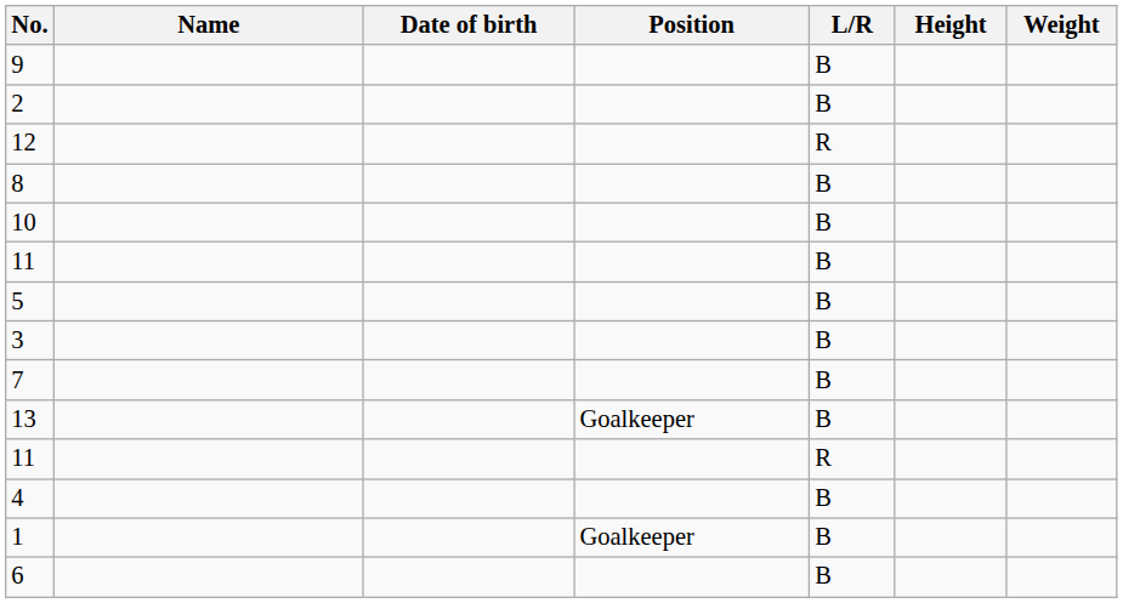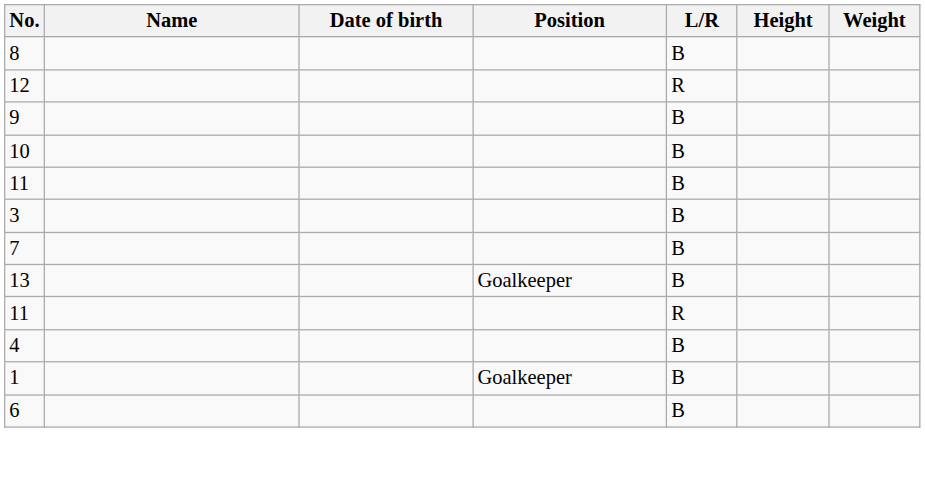 <table class="wikitable sortable" style=font-size:100%; text-align:center;>
 <tr>
 <th>No.</th>
 <th style=width:12em>Name</th>
 <th style=width:8em>Date of birth</th>
 <th style=width:9em>Position</th>
 <th style=width:3em>L/R</th>
 <th style=width:4em>Height</th>
 <th style=width:4em>Weight</th>
 </tr>
 <tr>
-<td>9</td>
-<td align=left></td>
-<td align=right></td>
-<td></td>
-<td>B</td>
-<td></td>
-<td></td>
-</tr>
-<tr>
-<td>2</td>
+<td>8</td>
 <td align=left></td>
 <td align=right></td>
 <td></td>
 <td>B</td>
 <td></td>
 <td></td>
 </tr>
 <tr>
 <td>12</td>
 <td align=left></td>
 <td align=right></td>
 <td></td>
 <td>R</td>
 <td></td>
 <td></td>
 </tr>
 <tr>
-<td>8</td>
+<td>9</td>
 <td align=left></td>
 <td align=right></td>
 <td></td>
 <td>B</td>
 <td></td>
 <td></td>
 </tr>
 <tr>
 <td>10</td>
 <td align=left></td>
 <td align=right></td>
 <td></td>
 <td>B</td>
 <td></td>
 <td></td>
 </tr>
 <tr>
 <td>11</td>
-<td align=left></td>
-<td align=right></td>
-<td></td>
-<td>B</td>
-<td></td>
-<td></td>
-</tr>
-<tr>
-<td>5</td>
 <td align=left></td>
 <td align=right></td>
 <td></td>
 <td>B</td>
 <td></td>
 <td></td>
 </tr>
 <tr>
 <td>3</td>
 <td align=left></td>
 <td align=right></td>
 <td></td>
 <td>B</td>
 <td></td>
 <td></td>
 </tr>
 <tr>
 <td>7</td>
 <td align=left></td>
 <td align=right></td>
 <td></td>
 <td>B</td>
 <td></td>
 <td></td>
 </tr>
 <tr>
 <td>13</td>
 <td align=left></td>
 <td align=right></td>
 <td>Goalkeeper</td>
 <td>B</td>
 <td></td>
 <td></td>
 </tr>
 <tr>
 <td>11</td>
 <td align=left></td>
 <td align=right></td>
 <td></td>
 <td>R</td>
 <td></td>
 <td></td>
 </tr>
 <tr>
 <td>4</td>
 <td align=left></td>
 <td align=right></td>
 <td></td>
 <td>B</td>
 <td></td>
 <td></td>
 </tr>
 <tr>
 <td>1</td>
 <td align=left></td>
 <td align=right></td>
 <td>Goalkeeper</td>
 <td>B</td>
 <td></td>
 <td></td>
 </tr>
 <tr>
 <td>6</td>
 <td align=left></td>
 <td align=right></td>
 <td></td>
 <td>B</td>
 <td></td>
 <td></td>
 </tr>
 </table>
